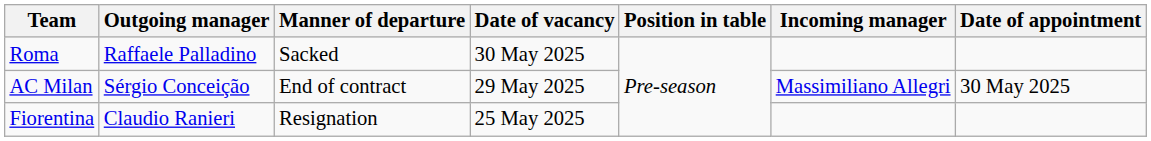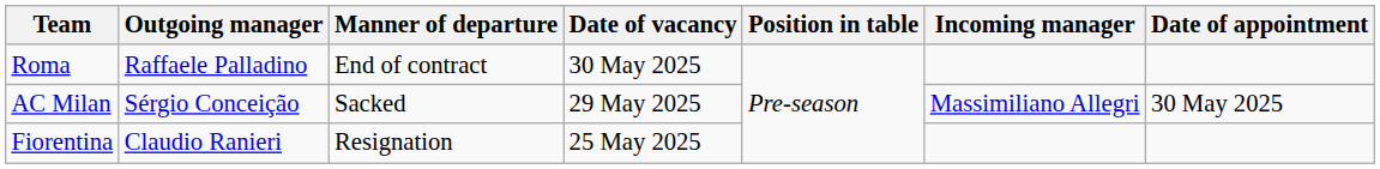 <table class="wikitable">
 <tr>
 <th>Team</th>
 <th>Outgoing manager</th>
 <th>Manner of departure</th>
 <th>Date of vacancy</th>
 <th>Position in table</th>
 <th>Incoming manager</th>
 <th>Date of appointment</th>
 </tr>
 <tr>
 <td><a href='#'>Roma</a></td>
 <td> <a href='#'>Raffaele Palladino</a></td>
-<td>Sacked</td>
+<td>Εnd of contract</td>
 <td>30 May 2025</td>
 <td rowspan="3"><em>Pre-season</em></td>
 <td></td>
 <td></td>
 </tr>
 <tr>
 <td><a href='#'>AC Milan</a></td>
 <td> <a href='#'>Sérgio Conceição</a></td>
-<td>Εnd of contract</td>
+<td>Sacked</td>
 <td>29 May 2025</td>
 <td> <a href='#'>Massimiliano Allegri</a></td>
 <td>30 May 2025</td>
 </tr>
 <tr>
 <td><a href='#'>Fiorentina</a></td>
 <td> <a href='#'>Claudio Ranieri</a></td>
 <td>Resignation</td>
 <td>25 May 2025</td>
 <td></td>
 <td></td>
 </tr>
 </table>
